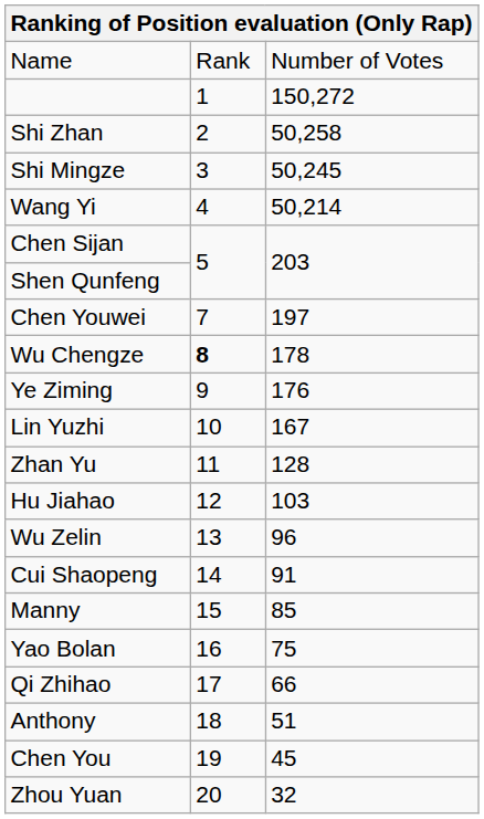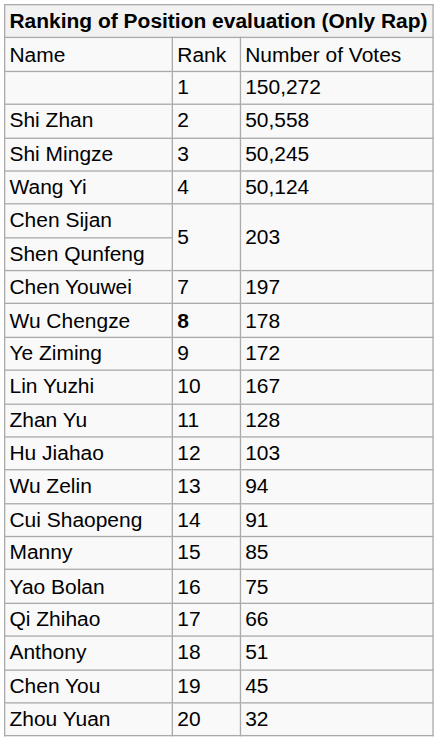 <table class="wikitable">
 <tr>
 <th colspan="3">Ranking of Position evaluation (Only Rap)</th>
 </tr>
 <tr>
 <td>Name</td>
 <td>Rank</td>
 <td>Number of Votes</td>
 </tr>
 <tr>
 <td></td>
 <td>1</td>
 <td>150,272</td>
 </tr>
 <tr>
 <td>Shi Zhan</td>
 <td>2</td>
-<td>50,258</td>
+<td>50,558</td>
 </tr>
 <tr>
 <td>Shi Mingze</td>
 <td>3</td>
 <td>50,245</td>
 </tr>
 <tr>
 <td>Wang Yi</td>
 <td>4</td>
-<td>50,214</td>
+<td>50,124</td>
 </tr>
 <tr>
 <td>Chen Sijan</td>
 <td rowspan="2">5</td>
 <td rowspan="2">203</td>
 </tr>
 <tr>
 <td>Shen Qunfeng</td>
 </tr>
 <tr>
 <td>Chen Youwei</td>
 <td>7</td>
 <td>197</td>
 </tr>
 <tr>
 <td>Wu Chengze</td>
 <td><strong>8</strong></td>
 <td>178</td>
 </tr>
 <tr>
 <td>Ye Ziming</td>
 <td>9</td>
-<td>176</td>
+<td>172</td>
 </tr>
 <tr>
 <td>Lin Yuzhi</td>
 <td>10</td>
 <td>167</td>
 </tr>
 <tr>
 <td>Zhan Yu</td>
 <td>11</td>
 <td>128</td>
 </tr>
 <tr>
 <td>Hu Jiahao</td>
 <td>12</td>
 <td>103</td>
 </tr>
 <tr>
 <td>Wu Zelin</td>
 <td>13</td>
-<td>96</td>
+<td>94</td>
 </tr>
 <tr>
 <td>Cui Shaopeng</td>
 <td>14</td>
 <td>91</td>
 </tr>
 <tr>
 <td>Manny</td>
 <td>15</td>
 <td>85</td>
 </tr>
 <tr>
 <td>Yao Bolan</td>
 <td>16</td>
 <td>75</td>
 </tr>
 <tr>
 <td>Qi Zhihao</td>
 <td>17</td>
 <td>66</td>
 </tr>
 <tr>
 <td>Anthony</td>
 <td>18</td>
 <td>51</td>
 </tr>
 <tr>
 <td>Chen You</td>
 <td>19</td>
 <td>45</td>
 </tr>
 <tr>
 <td>Zhou Yuan</td>
 <td>20</td>
 <td>32</td>
 </tr>
 </table>
